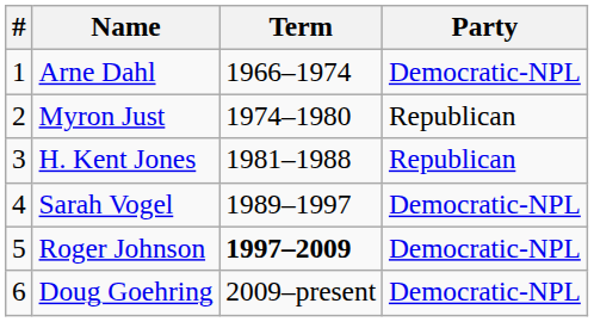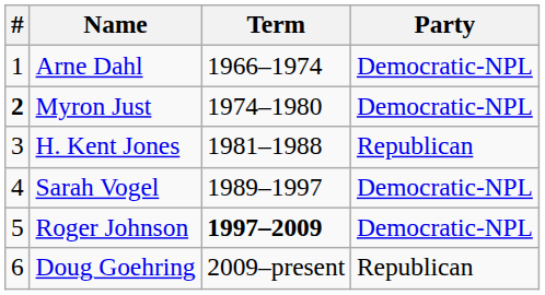 <table class=wikitable>
 <tr>
 <th>#</th>
 <th>Name</th>
 <th>Term</th>
 <th>Party</th>
 </tr>
 <tr>
 <td>1</td>
 <td><a href='#'>Arne Dahl</a></td>
 <td>1966–1974</td>
 <td><a href='#'>Democratic-NPL</a></td>
 </tr>
 <tr>
-<td>2</td>
+<td><strong>2</strong></td>
 <td><a href='#'>Myron Just</a></td>
 <td>1974–1980</td>
-<td>Republican</td>
+<td><a href='#'>Democratic-NPL</a></td>
 </tr>
 <tr>
 <td>3</td>
 <td><a href='#'>H. Kent Jones</a></td>
 <td>1981–1988</td>
 <td><a href='#'>Republican</a></td>
 </tr>
 <tr>
 <td>4</td>
 <td><a href='#'>Sarah Vogel</a></td>
 <td>1989–1997</td>
 <td><a href='#'>Democratic-NPL</a></td>
 </tr>
 <tr>
 <td>5</td>
 <td><a href='#'>Roger Johnson</a></td>
 <td><strong>1997–2009</strong></td>
 <td><a href='#'>Democratic-NPL</a></td>
 </tr>
 <tr>
 <td>6</td>
 <td><a href='#'>Doug Goehring</a></td>
 <td>2009–present</td>
-<td><a href='#'>Democratic-NPL</a></td>
+<td>Republican</td>
 </tr>
 </table>
